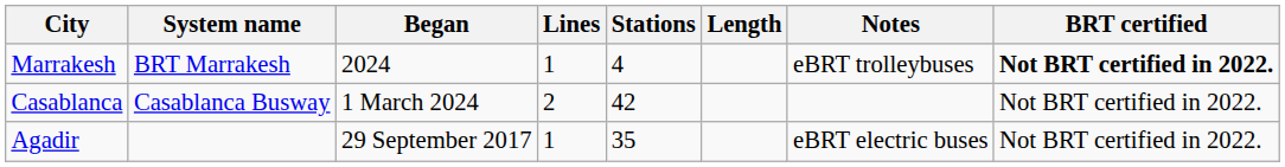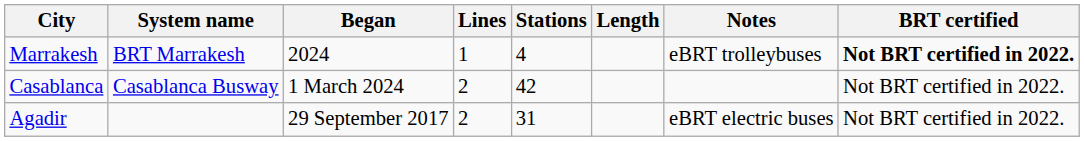 <table class="wikitable">
 <tr>
 <th>City</th>
 <th>System name</th>
 <th>Began</th>
 <th>Lines</th>
 <th>Stations</th>
 <th>Length</th>
 <th>Notes</th>
 <th>BRT certified</th>
 </tr>
 <tr>
 <td><a href='#'>Marrakesh</a></td>
 <td><a href='#'>BRT Marrakesh</a></td>
 <td>2024</td>
 <td>1</td>
 <td>4</td>
 <td></td>
 <td>eBRT trolleybuses</td>
 <td><strong>Not BRT certified in 2022.</strong></td>
 </tr>
 <tr>
 <td><a href='#'>Casablanca</a></td>
 <td><a href='#'>Casablanca Busway</a></td>
 <td>1 March 2024</td>
 <td>2</td>
 <td>42</td>
 <td></td>
 <td></td>
 <td>Not BRT certified in 2022.</td>
 </tr>
 <tr>
 <td><a href='#'>Agadir</a></td>
 <td></td>
 <td>29 September 2017</td>
-<td>1</td>
-<td>35</td>
+<td>2</td>
+<td>31</td>
 <td></td>
 <td>eBRT electric buses</td>
 <td>Not BRT certified in 2022.</td>
 </tr>
 </table>
